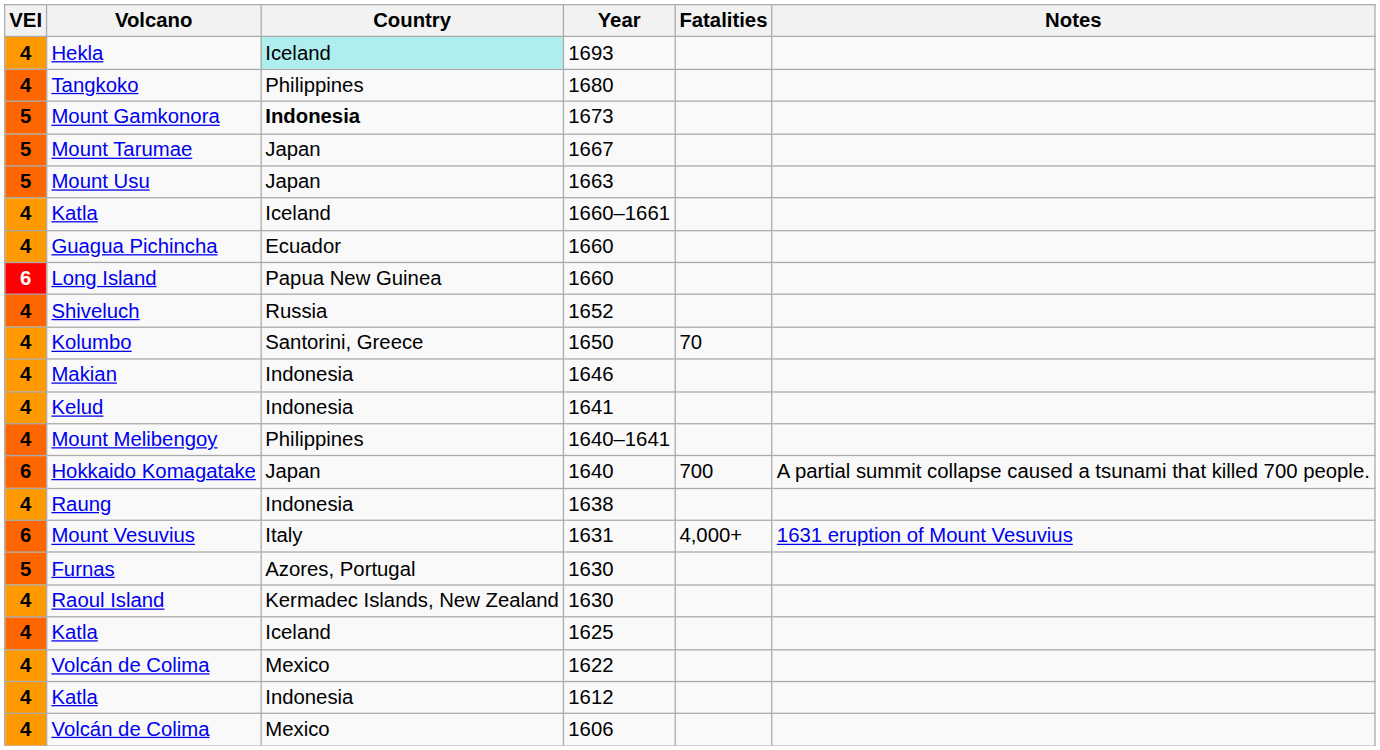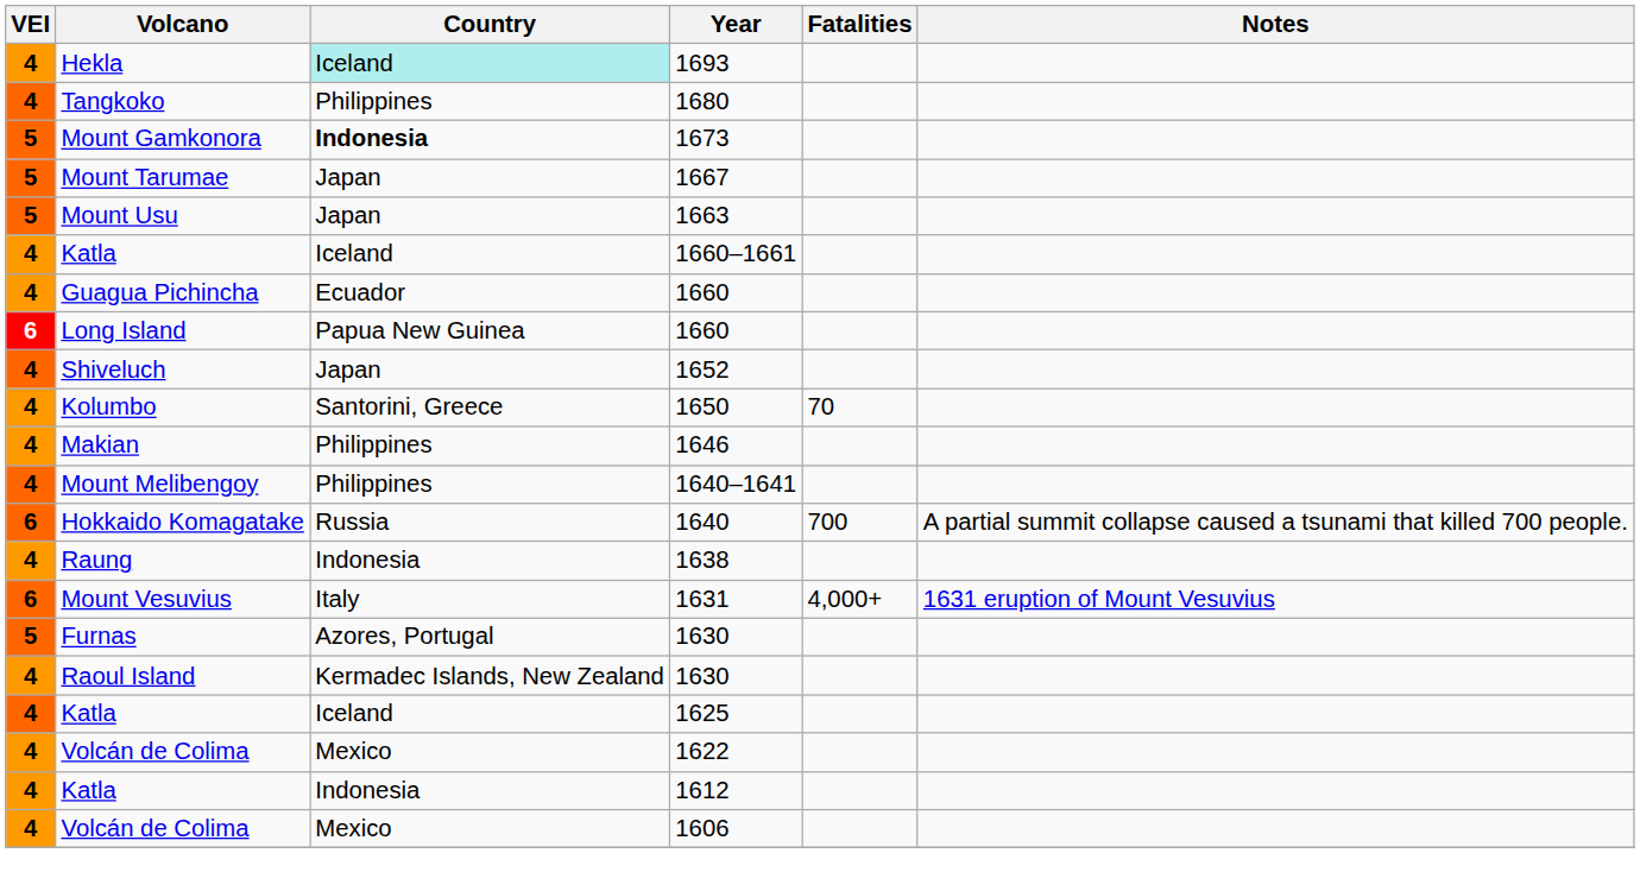 <table class="wikitable sortable" border="1">
 <tr>
 <th>VEI</th>
 <th>Volcano</th>
 <th>Country</th>
 <th>Year</th>
 <th data-sort-type="number">Fatalities</th>
 <th>Notes</th>
 </tr>
 <tr>
 <th style="background-color: #F90;">4</th>
 <td><a href='#'>Hekla</a></td>
 <td style="background: paleturquoise;">Iceland</td>
 <td>1693</td>
 <td></td>
 <td></td>
 </tr>
 <tr>
 <th style="background:#f60;">4</th>
 <td><a href='#'>Tangkoko</a></td>
 <td>Philippines</td>
 <td>1680</td>
 <td></td>
 <td></td>
 </tr>
 <tr>
 <th style="background:#f60;">5</th>
 <td><a href='#'>Mount Gamkonora</a></td>
 <td><strong>Indonesia</strong></td>
 <td>1673</td>
 <td></td>
 <td></td>
 </tr>
 <tr>
 <th style="background:#f60;">5</th>
 <td><a href='#'>Mount Tarumae</a></td>
 <td>Japan</td>
 <td>1667</td>
 <td></td>
 <td></td>
 </tr>
 <tr>
 <th style="background:#f60;">5</th>
 <td><a href='#'>Mount Usu</a></td>
 <td>Japan</td>
 <td>1663</td>
 <td></td>
 <td></td>
 </tr>
 <tr>
 <th style="background-color: #F90;">4</th>
 <td><a href='#'>Katla</a></td>
 <td>Iceland</td>
 <td>1660–1661</td>
 <td></td>
 <td></td>
 </tr>
 <tr>
 <th style="background-color: #F90;">4</th>
 <td><a href='#'>Guagua Pichincha</a></td>
 <td>Ecuador</td>
 <td>1660</td>
 <td></td>
 <td></td>
 </tr>
 <tr>
 <th style="background:#f00; color:white;">6</th>
 <td><a href='#'>Long Island</a></td>
 <td>Papua New Guinea</td>
 <td>1660</td>
 <td></td>
 <td></td>
 </tr>
 <tr>
 <th style="background:#f60;">4</th>
 <td><a href='#'>Shiveluch</a></td>
-<td>Russia</td>
+<td>Japan</td>
 <td>1652</td>
 <td></td>
 <td></td>
 </tr>
 <tr>
 <th style="background-color: #F90;">4</th>
 <td><a href='#'>Kolumbo</a></td>
 <td>Santorini, Greece</td>
 <td>1650</td>
 <td>70</td>
 <td></td>
 </tr>
 <tr>
 <th style="background-color: #F90;">4</th>
 <td><a href='#'>Makian</a></td>
-<td>Indonesia</td>
+<td>Philippines</td>
 <td>1646</td>
-<td></td>
-<td></td>
-</tr>
-<tr>
-<th style="background:#f90;">4</th>
-<td><a href='#'>Kelud</a></td>
-<td>Indonesia</td>
-<td>1641</td>
 <td></td>
 <td></td>
 </tr>
 <tr>
 <th style="background:#f60;">4</th>
 <td><a href='#'>Mount Melibengoy</a></td>
 <td>Philippines</td>
 <td>1640–1641</td>
 <td></td>
 <td></td>
 </tr>
 <tr>
 <th style="background:#f60;">6</th>
 <td><a href='#'>Hokkaido Komagatake</a></td>
-<td>Japan</td>
+<td>Russia</td>
 <td>1640</td>
 <td>700</td>
 <td>A partial summit collapse caused a tsunami that killed 700 people.</td>
 </tr>
 <tr>
 <th style="background:#f90;">4</th>
 <td><a href='#'>Raung</a></td>
 <td>Indonesia</td>
 <td>1638</td>
 <td></td>
 <td></td>
 </tr>
 <tr>
 <th style="background:#f60;">6</th>
 <td><a href='#'>Mount Vesuvius</a></td>
 <td>Italy</td>
 <td>1631</td>
 <td>4,000+</td>
 <td><a href='#'>1631 eruption of Mount Vesuvius</a></td>
 </tr>
 <tr>
 <th style="background:#f60;">5</th>
 <td><a href='#'>Furnas</a></td>
 <td>Azores, Portugal</td>
 <td>1630</td>
 <td></td>
 <td></td>
 </tr>
 <tr>
 <th style="background-color: #F90;">4</th>
 <td><a href='#'>Raoul Island</a></td>
 <td>Kermadec Islands, New Zealand</td>
 <td>1630</td>
 <td></td>
 <td></td>
 </tr>
 <tr>
 <th style="background:#f60;">4</th>
 <td><a href='#'>Katla</a></td>
 <td>Iceland</td>
 <td>1625</td>
 <td></td>
 <td></td>
 </tr>
 <tr>
 <th style="background-color: #F90;">4</th>
 <td><a href='#'>Volcán de Colima</a></td>
 <td>Mexico</td>
 <td>1622</td>
 <td></td>
 <td></td>
 </tr>
 <tr>
 <th style="background-color: #F90;">4</th>
 <td><a href='#'>Katla</a></td>
 <td>Indonesia</td>
 <td>1612</td>
 <td></td>
 <td></td>
 </tr>
 <tr>
 <th style="background-color: #F90;">4</th>
 <td><a href='#'>Volcán de Colima</a></td>
 <td>Mexico</td>
 <td>1606</td>
 <td></td>
 <td></td>
 </tr>
 <tr>
 </tr>
 </table>
